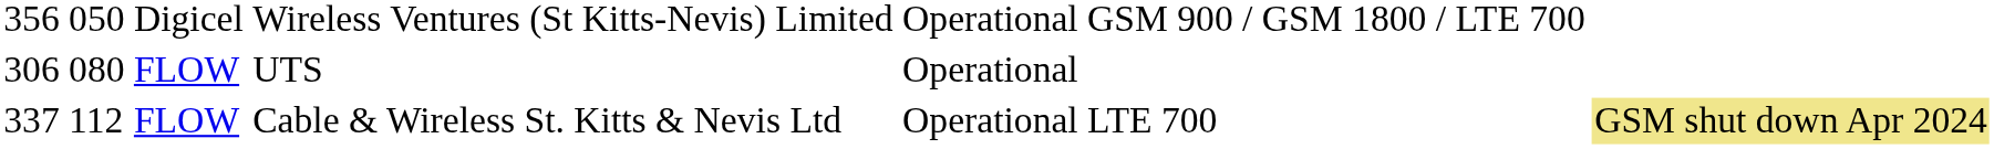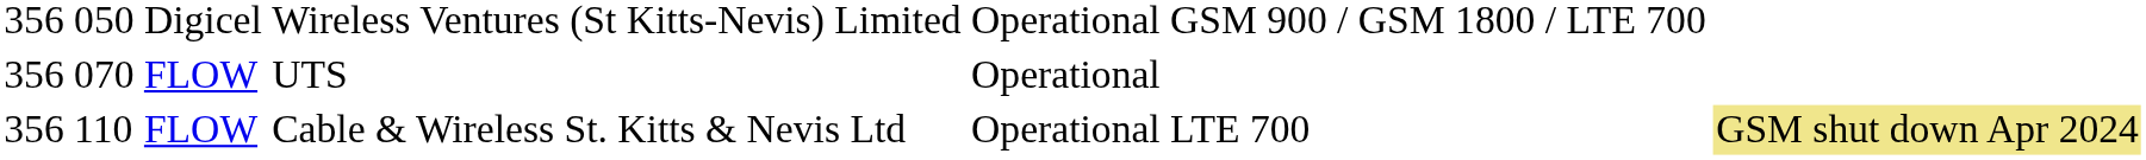 <table>
 <tr>
 <td>356</td>
 <td>050</td>
 <td>Digicel</td>
 <td>Wireless Ventures (St Kitts-Nevis) Limited</td>
 <td>Operational</td>
 <td>GSM 900 / GSM 1800 / LTE 700</td>
 <td></td>
 </tr>
 <tr>
-<td>306</td>
-<td>080</td>
+<td>356</td>
+<td>070</td>
 <td><a href='#'>FLOW</a></td>
 <td>UTS</td>
 <td>Operational</td>
 <td></td>
 <td></td>
 </tr>
 <tr>
-<td>337</td>
-<td>112</td>
+<td>356</td>
+<td>110</td>
 <td><a href='#'>FLOW</a></td>
 <td>Cable & Wireless St. Kitts & Nevis Ltd</td>
 <td>Operational</td>
 <td>LTE 700</td>
 <td style="background: khaki;">GSM shut down Apr 2024</td>
 </tr>
 </table>
